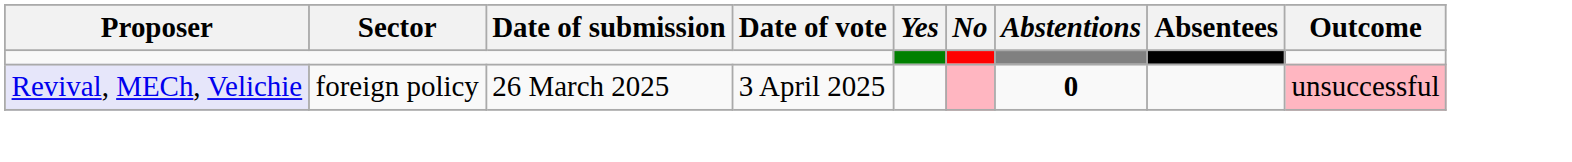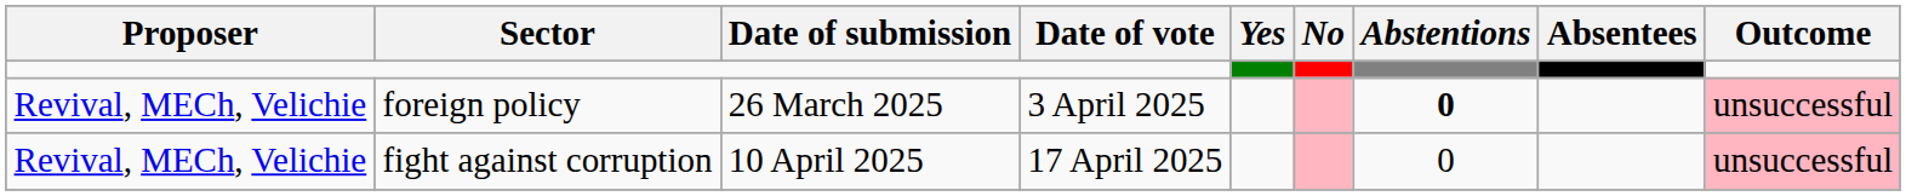 <table class="wikitable">
 <tr>
 <th>Proposer</th>
 <th>Sector</th>
 <th>Date of submission</th>
 <th>Date of vote</th>
 <th><em>Yes</em></th>
 <th><em>No</em></th>
 <th><em>Abstentions</em></th>
 <th>Absentees</th>
 <th>Outcome</th>
 </tr>
 <tr>
 <td colspan="4"></td>
 <td style="background:green"></td>
 <td style="background:red"></td>
 <td style="background:gray"></td>
 <td style="background:black"></td>
 <td></td>
 </tr>
 <tr>
-<td style="background: lavender;"><a href='#'>Revival</a>, <a href='#'>MECh</a>, <a href='#'>Velichie</a></td>
+<td><a href='#'>Revival</a>, <a href='#'>MECh</a>, <a href='#'>Velichie</a></td>
 <td>foreign policy</td>
 <td>26 March 2025</td>
 <td>3 April 2025</td>
 <td style="text-align:center"></td>
 <td style="background:#ffb6c1"></td>
 <td style="text-align:center"><strong>0</strong></td>
 <td style="text-align:center"></td>
 <td style="background:#ffb6c1">unsuccessful</td>
 </tr>
+<tr>
+<td><a href='#'>Revival</a>, <a href='#'>MECh</a>, <a href='#'>Velichie</a></td>
+<td>fight against corruption</td>
+<td>10 April 2025</td>
+<td>17 April 2025</td>
+<td style="text-align:center"></td>
+<td style="background:#ffb6c1"></td>
+<td style="text-align:center">0</td>
+<td style="text-align:center"></td>
+<td style="background:#ffb6c1">unsuccessful</td>
+</tr>
 </table>
